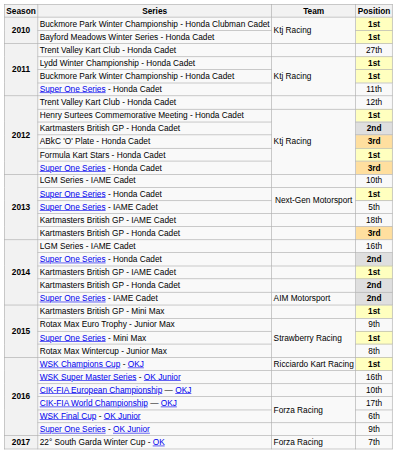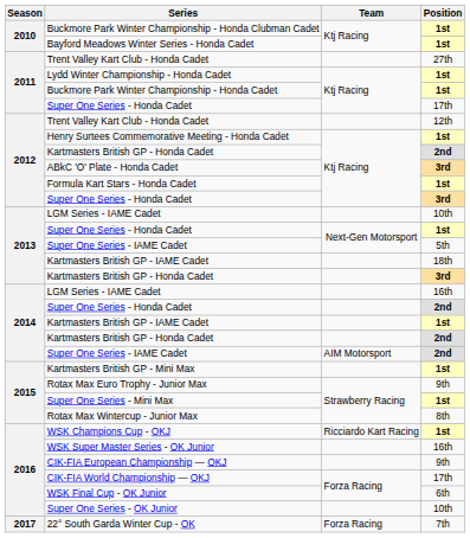 <table class="wikitable" style="font-size: 85%; text-align:center">
 <tr>
 <th>Season</th>
 <th>Series</th>
 <th>Team</th>
 <th>Position</th>
 </tr>
 <tr>
 <th rowspan="2">2010</th>
 <td align="left">Buckmore Park Winter Championship - Honda Clubman Cadet</td>
 <td rowspan="2" align="left">Ktj Racing</td>
 <td style="background:#FFFFBF"><strong>1st</strong></td>
 </tr>
 <tr>
 <td align="left">Bayford Meadows Winter Series - Honda Cadet</td>
 <td style="background:#FFFFBF"><strong>1st</strong></td>
 </tr>
 <tr>
 <th rowspan="4">2011</th>
 <td align="left">Trent Valley Kart Club - Honda Cadet</td>
 <td align="left"></td>
 <td>27th</td>
 </tr>
 <tr>
 <td align="left">Lydd Winter Championship - Honda Cadet</td>
 <td rowspan="3" align="left">Ktj Racing</td>
 <td style="background:#FFFFBF"><strong>1st</strong></td>
 </tr>
 <tr>
 <td align="left">Buckmore Park Winter Championship - Honda Cadet</td>
 <td style="background:#FFFFBF"><strong>1st</strong></td>
 </tr>
 <tr>
 <td align="left"><a href='#'>Super One Series</a> - Honda Cadet</td>
-<td>11th</td>
+<td>17th</td>
 </tr>
 <tr>
 <th rowspan="6">2012</th>
 <td align="left">Trent Valley Kart Club - Honda Cadet</td>
 <td align="left"></td>
 <td>12th</td>
 </tr>
 <tr>
 <td align="left">Henry Surtees Commemorative Meeting - Honda Cadet</td>
 <td rowspan="5" align="left">Ktj Racing</td>
 <td style="background:#FFFFBF"><strong>1st</strong></td>
 </tr>
 <tr>
 <td align="left">Kartmasters British GP - Honda Cadet</td>
 <td style="background:#DFDFDF"><strong>2nd</strong></td>
 </tr>
 <tr>
 <td align="left">ABkC 'O' Plate - Honda Cadet</td>
 <td style="background:#FFDF9F"><strong>3rd</strong></td>
 </tr>
 <tr>
 <td align="left">Formula Kart Stars - Honda Cadet</td>
 <td style="background:#FFFFBF"><strong>1st</strong></td>
 </tr>
 <tr>
 <td align="left"><a href='#'>Super One Series</a> - Honda Cadet</td>
 <td style="background:#FFDF9F"><strong>3rd</strong></td>
 </tr>
 <tr>
 <th rowspan="5">2013</th>
 <td align="left">LGM Series - IAME Cadet</td>
 <td align="left"></td>
 <td>10th</td>
 </tr>
 <tr>
 <td align="left"><a href='#'>Super One Series</a> - Honda Cadet</td>
 <td rowspan="2">Next-Gen Motorsport</td>
 <td style="background:#FFFFBF"><strong>1st</strong></td>
 </tr>
 <tr>
 <td align="left"><a href='#'>Super One Series</a> - IAME Cadet</td>
 <td>5th</td>
 </tr>
 <tr>
 <td align="left">Kartmasters British GP - IAME Cadet</td>
 <td align="left"></td>
 <td>18th</td>
 </tr>
 <tr>
 <td align="left">Kartmasters British GP - Honda Cadet</td>
 <td align="left"></td>
 <td style="background:#FFDF9F"><strong>3rd</strong></td>
 </tr>
 <tr>
 <th rowspan="5">2014</th>
 <td align="left">LGM Series - IAME Cadet</td>
 <td align="left"></td>
 <td>16th</td>
 </tr>
 <tr>
 <td align="left"><a href='#'>Super One Series</a> - Honda Cadet</td>
 <td align="left"></td>
 <td style="background:#DFDFDF"><strong>2nd</strong></td>
 </tr>
 <tr>
 <td align="left">Kartmasters British GP - IAME Cadet</td>
 <td align="left"></td>
 <td style="background:#FFFFBF"><strong>1st</strong></td>
 </tr>
 <tr>
 <td align="left">Kartmasters British GP - Honda Cadet</td>
 <td align="left"></td>
 <td style="background:#DFDFDF"><strong>2nd</strong></td>
 </tr>
 <tr>
 <td align="left"><a href='#'>Super One Series</a> - IAME Cadet</td>
 <td align="left">AIM Motorsport</td>
 <td style="background:#DFDFDF"><strong>2nd</strong></td>
 </tr>
 <tr>
 <th rowspan="4">2015</th>
 <td align="left">Kartmasters British GP - Mini Max</td>
 <td align="left"></td>
 <td style="background:#FFFFBF"><strong>1st</strong></td>
 </tr>
 <tr>
 <td align="left">Rotax Max Euro Trophy - Junior Max</td>
 <td rowspan="3" align="left">Strawberry Racing</td>
 <td>9th</td>
 </tr>
 <tr>
 <td align="left"><a href='#'>Super One Series</a> - Mini Max</td>
 <td style="background:#FFFFBF"><strong>1st</strong></td>
 </tr>
 <tr>
 <td align="left">Rotax Max Wintercup - Junior Max</td>
 <td>8th</td>
 </tr>
 <tr>
 <th rowspan="6">2016</th>
 <td align="left"><a href='#'>WSK Champions Cup</a> - <a href='#'>OKJ</a></td>
 <td align="left">Ricciardo Kart Racing</td>
 <td style="background:#FFFFBF"><strong>1st</strong></td>
 </tr>
 <tr>
 <td align="left"><a href='#'>WSK Super Master Series</a> - <a href='#'>OK Junior</a></td>
 <td align="left"></td>
 <td>16th</td>
 </tr>
 <tr>
 <td align="left"><a href='#'>CIK-FIA European Championship</a> — <a href='#'>OKJ</a></td>
 <td align="left"></td>
-<td>10th</td>
+<td>9th</td>
 </tr>
 <tr>
 <td align="left"><a href='#'>CIK-FIA World Championship</a> — <a href='#'>OKJ</a></td>
 <td rowspan="2" align="left">Forza Racing</td>
 <td>17th</td>
 </tr>
 <tr>
 <td align="left"><a href='#'>WSK Final Cup</a> - <a href='#'>OK Junior</a></td>
 <td>6th</td>
 </tr>
 <tr>
 <td align="left"><a href='#'>Super One Series</a> - <a href='#'>OK Junior</a></td>
 <td align="left"></td>
-<td>9th</td>
+<td>10th</td>
 </tr>
 <tr>
 <th>2017</th>
 <td align="left">22° South Garda Winter Cup - <a href='#'>OK</a></td>
 <td align="left">Forza Racing</td>
 <td>7th</td>
 </tr>
 </table>
